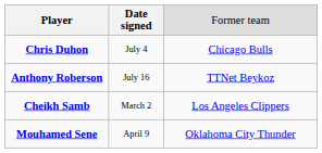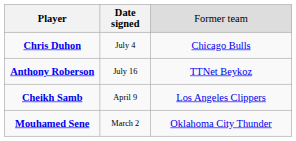 <table class="wikitable" style="text-align: center">
 <tr bgcolor="#dddddd">
 <th style="width:140px">Player</th>
 <th style="width:70px">Date signed</th>
 <td style="width:210px">Former team</td>
 </tr>
 <tr style="height:40px">
 <td><strong><a href='#'>Chris Duhon</a></strong></td>
 <td style="font-size: 80%">July 4</td>
 <td><a href='#'>Chicago Bulls</a></td>
 </tr>
 <tr style="height:40px">
 <td><strong><a href='#'>Anthony Roberson</a></strong></td>
 <td style="font-size: 80%">July 16</td>
 <td><a href='#'>TTNet Beykoz</a></td>
 </tr>
 <tr style="height:40px">
 <td><strong><a href='#'>Cheikh Samb</a></strong></td>
-<td style="font-size: 80%">March 2</td>
+<td style="font-size: 80%">April 9</td>
 <td><a href='#'>Los Angeles Clippers</a></td>
 </tr>
 <tr style="height:40px">
 <td><strong><a href='#'>Mouhamed Sene</a></strong></td>
-<td style="font-size: 80%">April 9</td>
+<td style="font-size: 80%">March 2</td>
 <td><a href='#'>Oklahoma City Thunder</a></td>
 </tr>
 </table>
